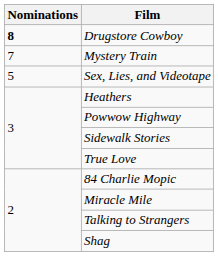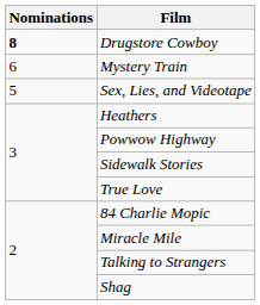 <table class="wikitable">
 <tr>
 <th>Nominations</th>
 <th>Film</th>
 </tr>
 <tr>
 <td><strong>8</strong></td>
 <td><em>Drugstore Cowboy</em></td>
 </tr>
 <tr>
-<td>7</td>
+<td>6</td>
 <td><em>Mystery Train</em></td>
 </tr>
 <tr>
 <td>5</td>
 <td><em>Sex, Lies, and Videotape</em></td>
 </tr>
 <tr>
 <td rowspan="4">3</td>
 <td><em>Heathers</em></td>
 </tr>
 <tr>
 <td><em>Powwow Highway</em></td>
 </tr>
 <tr>
 <td><em>Sidewalk Stories</em></td>
 </tr>
 <tr>
 <td><em>True Love</em></td>
 </tr>
 <tr>
 <td rowspan="4">2</td>
 <td><em>84 Charlie Mopic</em></td>
 </tr>
 <tr>
 <td><em>Miracle Mile</em></td>
 </tr>
 <tr>
 <td><em>Talking to Strangers</em></td>
 </tr>
 <tr>
 <td><em>Shag</em></td>
 </tr>
 </table>
